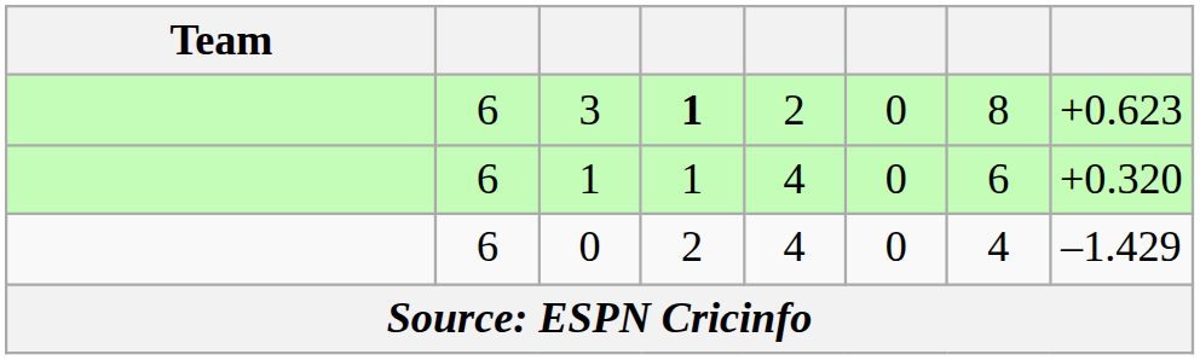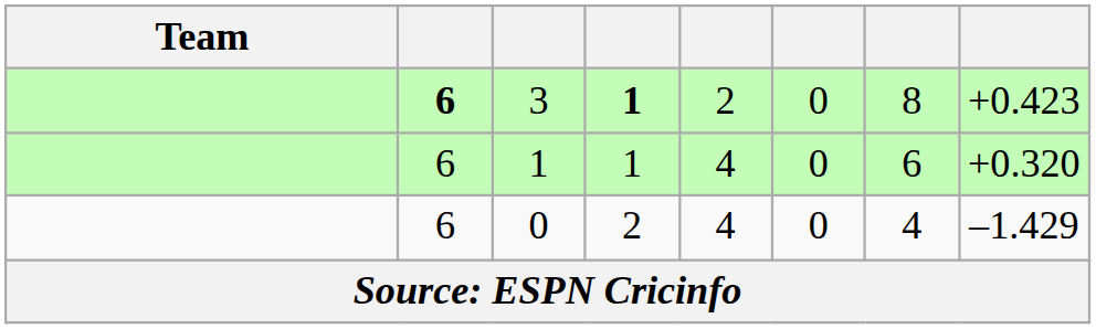 <table class="wikitable" style="text-align:center">
 <tr>
 <th style="width:150px">Team</th>
 <th style="width:30px"></th>
 <th style="width:30px"></th>
 <th style="width:30px"></th>
 <th style="width:30px"></th>
 <th style="width:30px"></th>
 <th style="width:30px"></th>
 <th style="width:30px"></th>
 </tr>
 <tr style="background:#c3fdb8">
 <td style="text-align:left"></td>
-<td>6</td>
+<td><strong>6</strong></td>
 <td>3</td>
 <td><strong>1</strong></td>
 <td>2</td>
 <td>0</td>
 <td>8</td>
-<td>+0.623</td>
+<td>+0.423</td>
 </tr>
 <tr style="background:#c3fdb8">
 <td style="text-align:left"></td>
 <td>6</td>
 <td>1</td>
 <td>1</td>
 <td>4</td>
 <td>0</td>
 <td>6</td>
 <td>+0.320</td>
 </tr>
 <tr>
 <td style="text-align:left"></td>
 <td>6</td>
 <td>0</td>
 <td>2</td>
 <td>4</td>
 <td>0</td>
 <td>4</td>
 <td>–1.429</td>
 </tr>
 <tr>
 <th colspan=8><em>Source: ESPN Cricinfo</em></th>
 </tr>
 </table>
